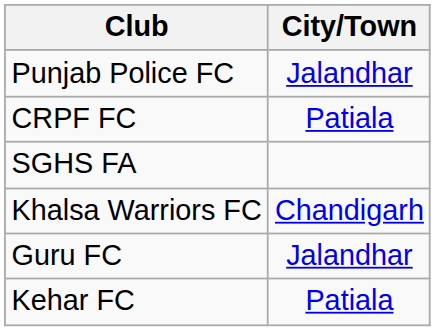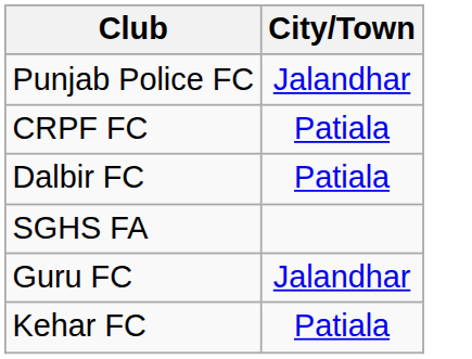 <table class="wikitable" style="text-align:center;">
 <tr>
 <th>Club</th>
 <th>City/Town</th>
 </tr>
 <tr>
 <td style="text-align:left;">Punjab Police FC</td>
 <td><a href='#'>Jalandhar</a></td>
 </tr>
 <tr>
 <td style="text-align:left;">CRPF FC</td>
 <td><a href='#'>Patiala</a></td>
 </tr>
 <tr>
+<td style="text-align:left;">Dalbir FC</td>
+<td><a href='#'>Patiala</a></td>
+</tr>
+<tr>
 <td style="text-align:left;">SGHS FA</td>
 <td></td>
-</tr>
-<tr>
-<td style="text-align:left;">Khalsa Warriors FC</td>
-<td><a href='#'>Chandigarh</a></td>
 </tr>
 <tr>
 <td style="text-align:left;">Guru FC</td>
 <td><a href='#'>Jalandhar</a></td>
 </tr>
 <tr>
 <td style="text-align:left;">Kehar FC</td>
 <td><a href='#'>Patiala</a></td>
 </tr>
 </table>
